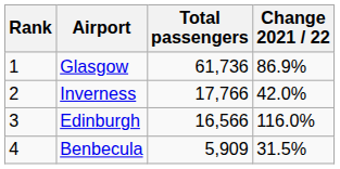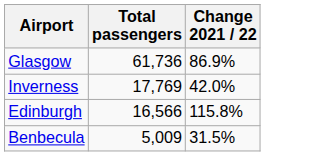 <table class="wikitable sortable">
 <tr>
-<th>Rank</th>
 <th>Airport</th>
 <th>Total <br>passengers</th>
 <th>Change<br>2021 / 22</th>
 </tr>
 <tr>
-<td>1</td>
 <td><a href='#'>Glasgow</a></td>
 <td align='right'>61,736</td>
 <td> 86.9%</td>
 </tr>
 <tr>
-<td>2</td>
 <td><a href='#'>Inverness</a></td>
-<td align='right'>17,766</td>
+<td align='right'>17,769</td>
 <td> 42.0%</td>
 </tr>
 <tr>
-<td>3</td>
 <td><a href='#'>Edinburgh</a></td>
 <td align='right'>16,566</td>
-<td> 116.0%</td>
+<td> 115.8%</td>
 </tr>
 <tr>
-<td>4</td>
 <td><a href='#'>Benbecula</a></td>
-<td align='right'>5,909</td>
+<td align='right'>5,009</td>
 <td> 31.5%</td>
 </tr>
 </table>
